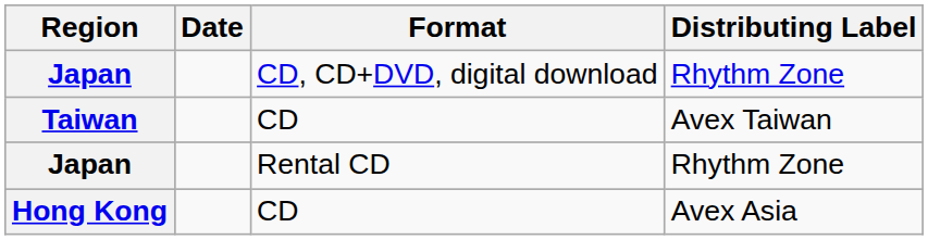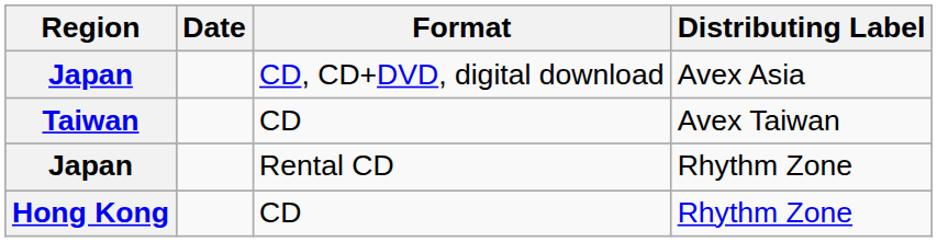 <table class="wikitable plainrowheaders">
 <tr>
 <th>Region</th>
 <th>Date</th>
 <th>Format</th>
 <th>Distributing Label</th>
 </tr>
 <tr>
 <th scope="row"><a href='#'>Japan</a></th>
 <td></td>
 <td><a href='#'>CD</a>, CD+<a href='#'>DVD</a>, digital download</td>
-<td><a href='#'>Rhythm Zone</a></td>
+<td>Avex Asia</td>
 </tr>
 <tr>
 <th scope="row"><a href='#'>Taiwan</a></th>
 <td></td>
 <td>CD</td>
 <td>Avex Taiwan</td>
 </tr>
 <tr>
 <th scope="row">Japan</th>
 <td></td>
 <td>Rental CD</td>
 <td>Rhythm Zone</td>
 </tr>
 <tr>
 <th scope="row"><a href='#'>Hong Kong</a></th>
 <td></td>
 <td>CD</td>
-<td>Avex Asia</td>
+<td><a href='#'>Rhythm Zone</a></td>
 </tr>
 </table>
